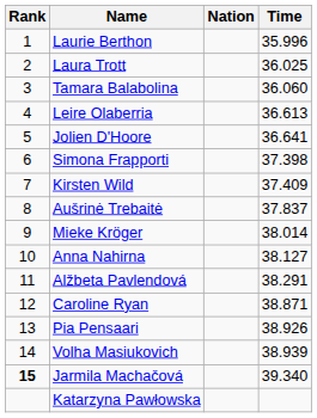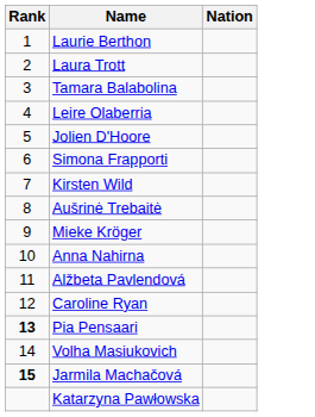 <table class="wikitable sortable" style="text-align:center">
 <tr>
 <th>Rank</th>
 <th>Name</th>
 <th>Nation</th>
-<th>Time</th>
 </tr>
 <tr>
 <td>1</td>
 <td align=left><a href='#'>Laurie Berthon</a></td>
 <td align=left></td>
-<td>35.996</td>
 </tr>
 <tr>
 <td>2</td>
 <td align=left><a href='#'>Laura Trott</a></td>
 <td align=left></td>
-<td>36.025</td>
 </tr>
 <tr>
 <td>3</td>
 <td align=left><a href='#'>Tamara Balabolina</a></td>
 <td align=left></td>
-<td>36.060</td>
 </tr>
 <tr>
 <td>4</td>
 <td align=left><a href='#'>Leire Olaberria</a></td>
 <td align=left></td>
-<td>36.613</td>
 </tr>
 <tr>
 <td>5</td>
 <td align=left><a href='#'>Jolien D'Hoore</a></td>
 <td align=left></td>
-<td>36.641</td>
 </tr>
 <tr>
 <td>6</td>
 <td align=left><a href='#'>Simona Frapporti</a></td>
 <td align=left></td>
-<td>37.398</td>
 </tr>
 <tr>
 <td>7</td>
 <td align=left><a href='#'>Kirsten Wild</a></td>
 <td align=left></td>
-<td>37.409</td>
 </tr>
 <tr>
 <td>8</td>
 <td align=left><a href='#'>Aušrinė Trebaitė</a></td>
 <td align=left></td>
-<td>37.837</td>
 </tr>
 <tr>
 <td>9</td>
 <td align=left><a href='#'>Mieke Kröger</a></td>
 <td align=left></td>
-<td>38.014</td>
 </tr>
 <tr>
 <td>10</td>
 <td align=left><a href='#'>Anna Nahirna</a></td>
 <td align=left></td>
-<td>38.127</td>
 </tr>
 <tr>
 <td>11</td>
 <td align=left><a href='#'>Alžbeta Pavlendová</a></td>
 <td align=left></td>
-<td>38.291</td>
 </tr>
 <tr>
 <td>12</td>
 <td align=left><a href='#'>Caroline Ryan</a></td>
 <td align=left></td>
-<td>38.871</td>
 </tr>
 <tr>
-<td>13</td>
+<td><strong>13</strong></td>
 <td align=left><a href='#'>Pia Pensaari</a></td>
 <td align=left></td>
-<td>38.926</td>
 </tr>
 <tr>
 <td>14</td>
 <td align=left><a href='#'>Volha Masiukovich</a></td>
 <td align=left></td>
-<td>38.939</td>
 </tr>
 <tr>
 <td><strong>15</strong></td>
 <td align=left><a href='#'>Jarmila Machačová</a></td>
 <td align=left></td>
-<td>39.340</td>
 </tr>
 <tr>
 <td></td>
 <td align=left><a href='#'>Katarzyna Pawłowska</a></td>
 <td align=left></td>
-<td></td>
 </tr>
 </table>
